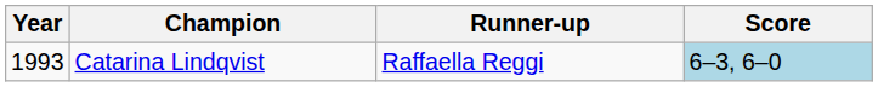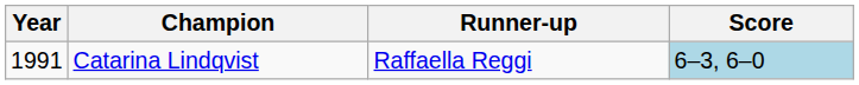 <table class="wikitable">
 <tr>
 <th>Year</th>
 <th width="200">Champion</th>
 <th width="200">Runner-up</th>
 <th width="120">Score</th>
 </tr>
 <tr>
-<td>1993</td>
+<td>1991</td>
 <td> <a href='#'>Catarina Lindqvist</a></td>
 <td> <a href='#'>Raffaella Reggi</a></td>
 <td style="background: lightblue;">6–3, 6–0</td>
 </tr>
 </table>
